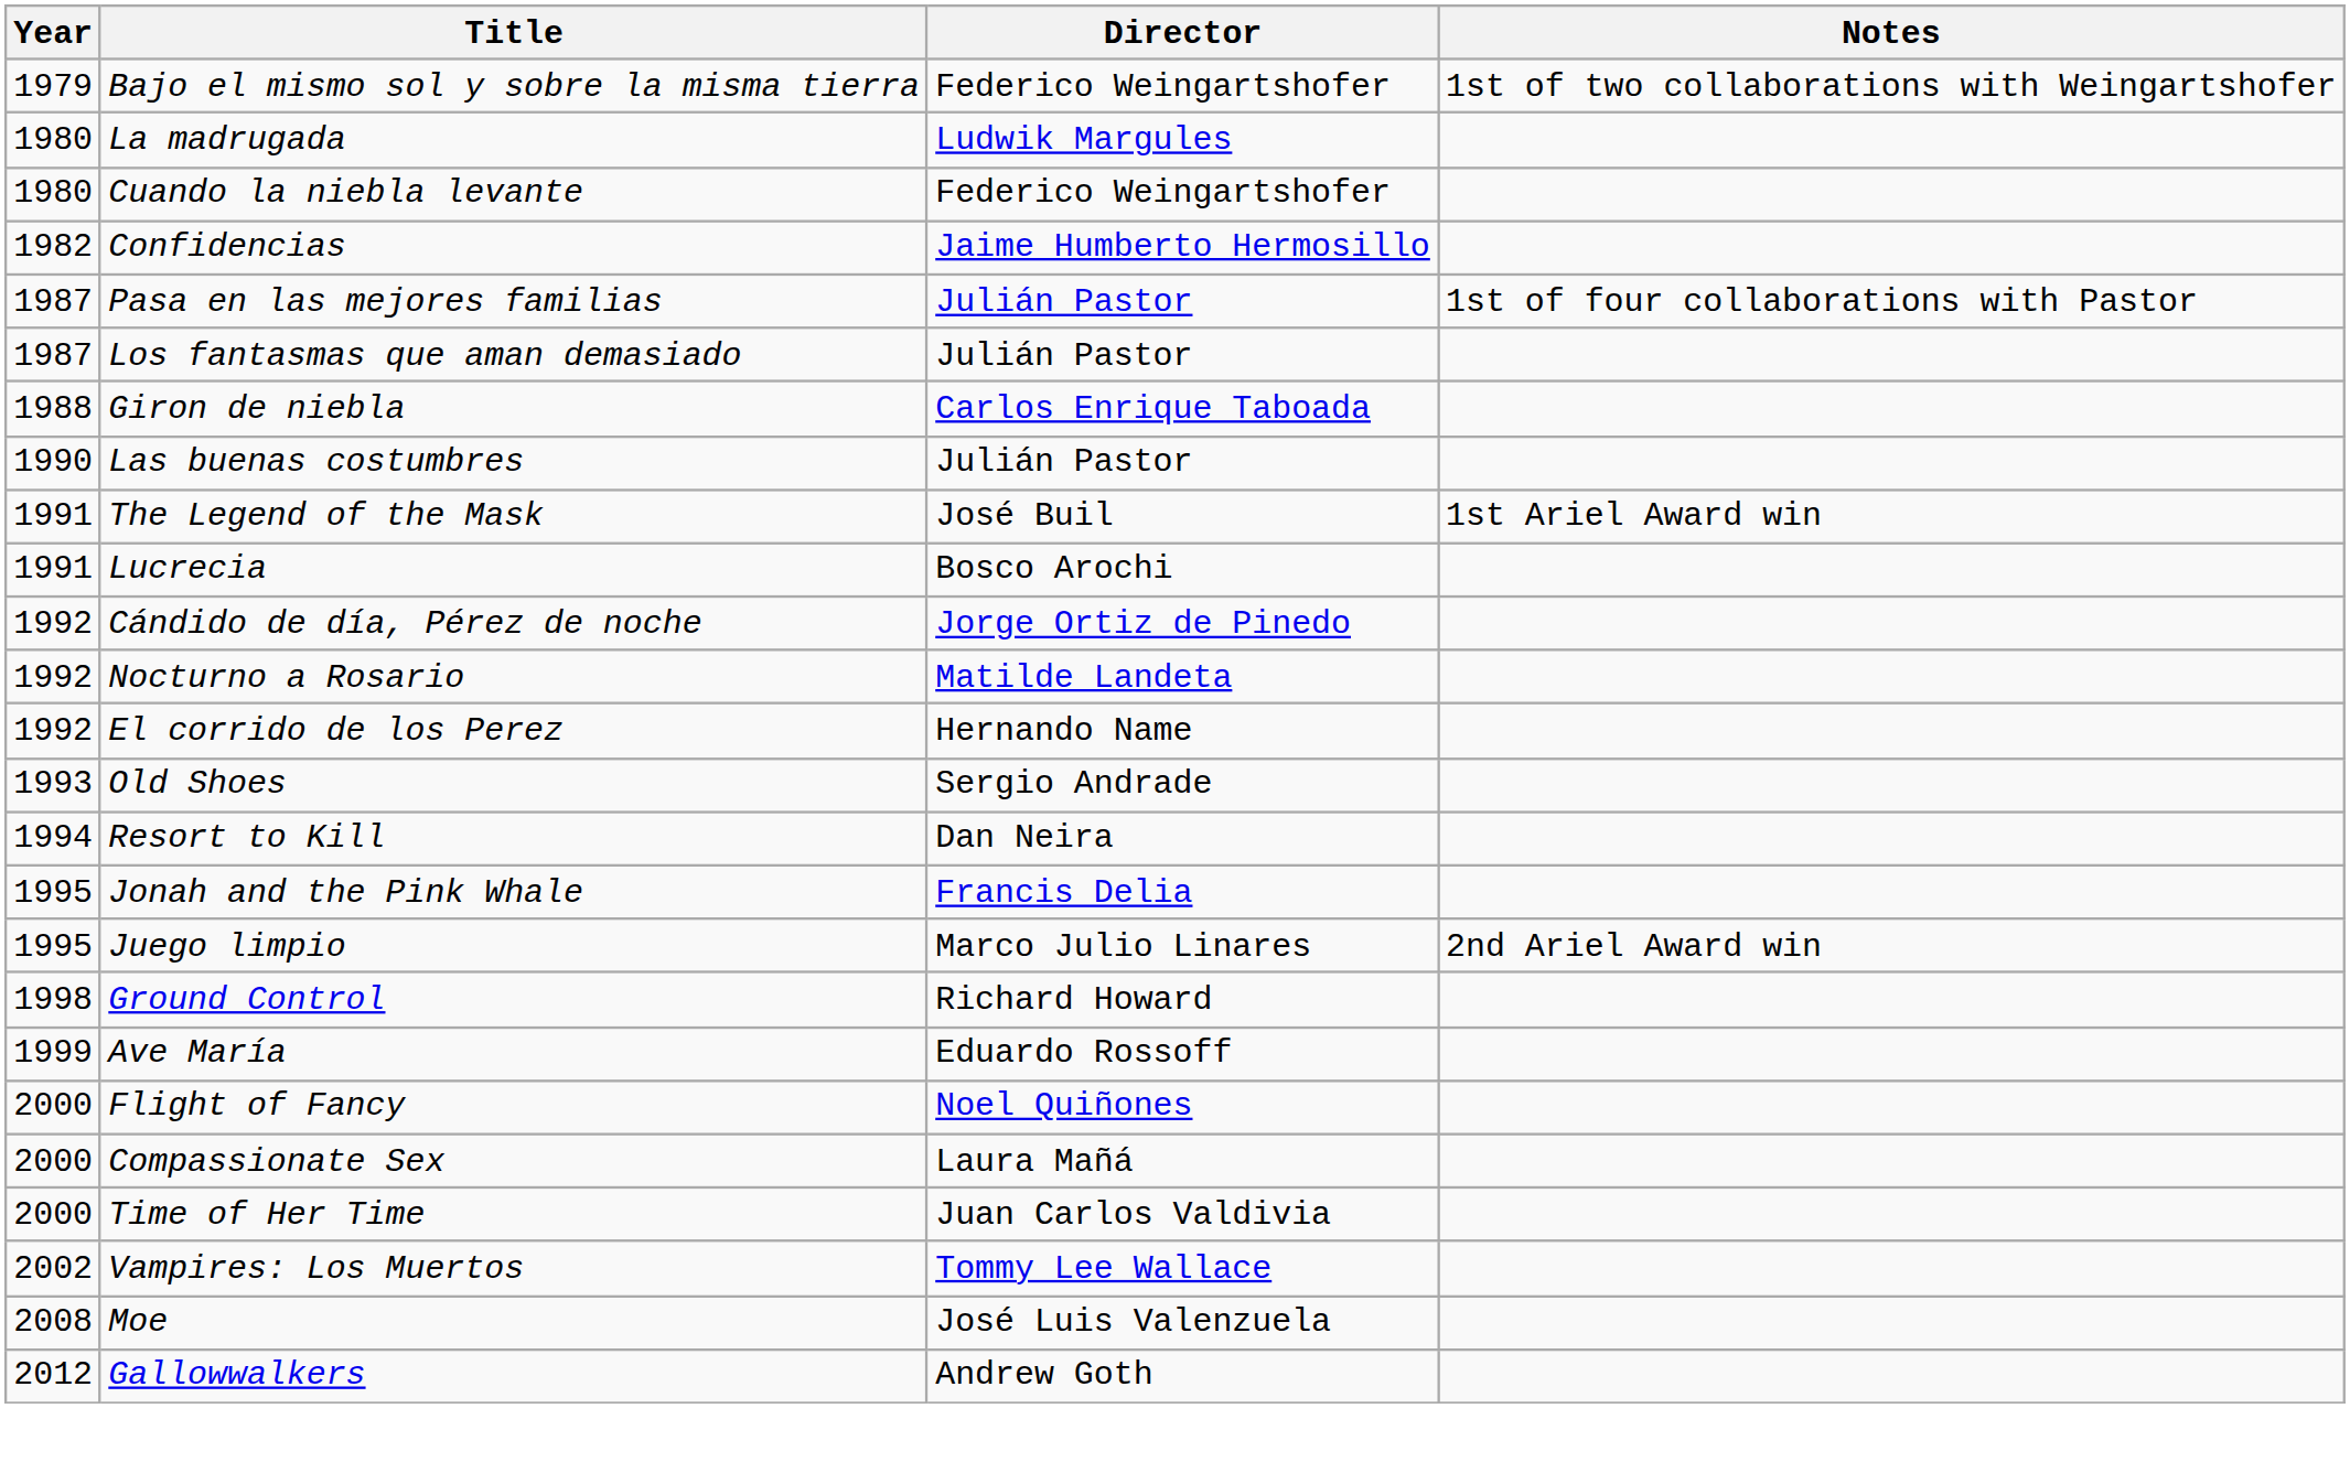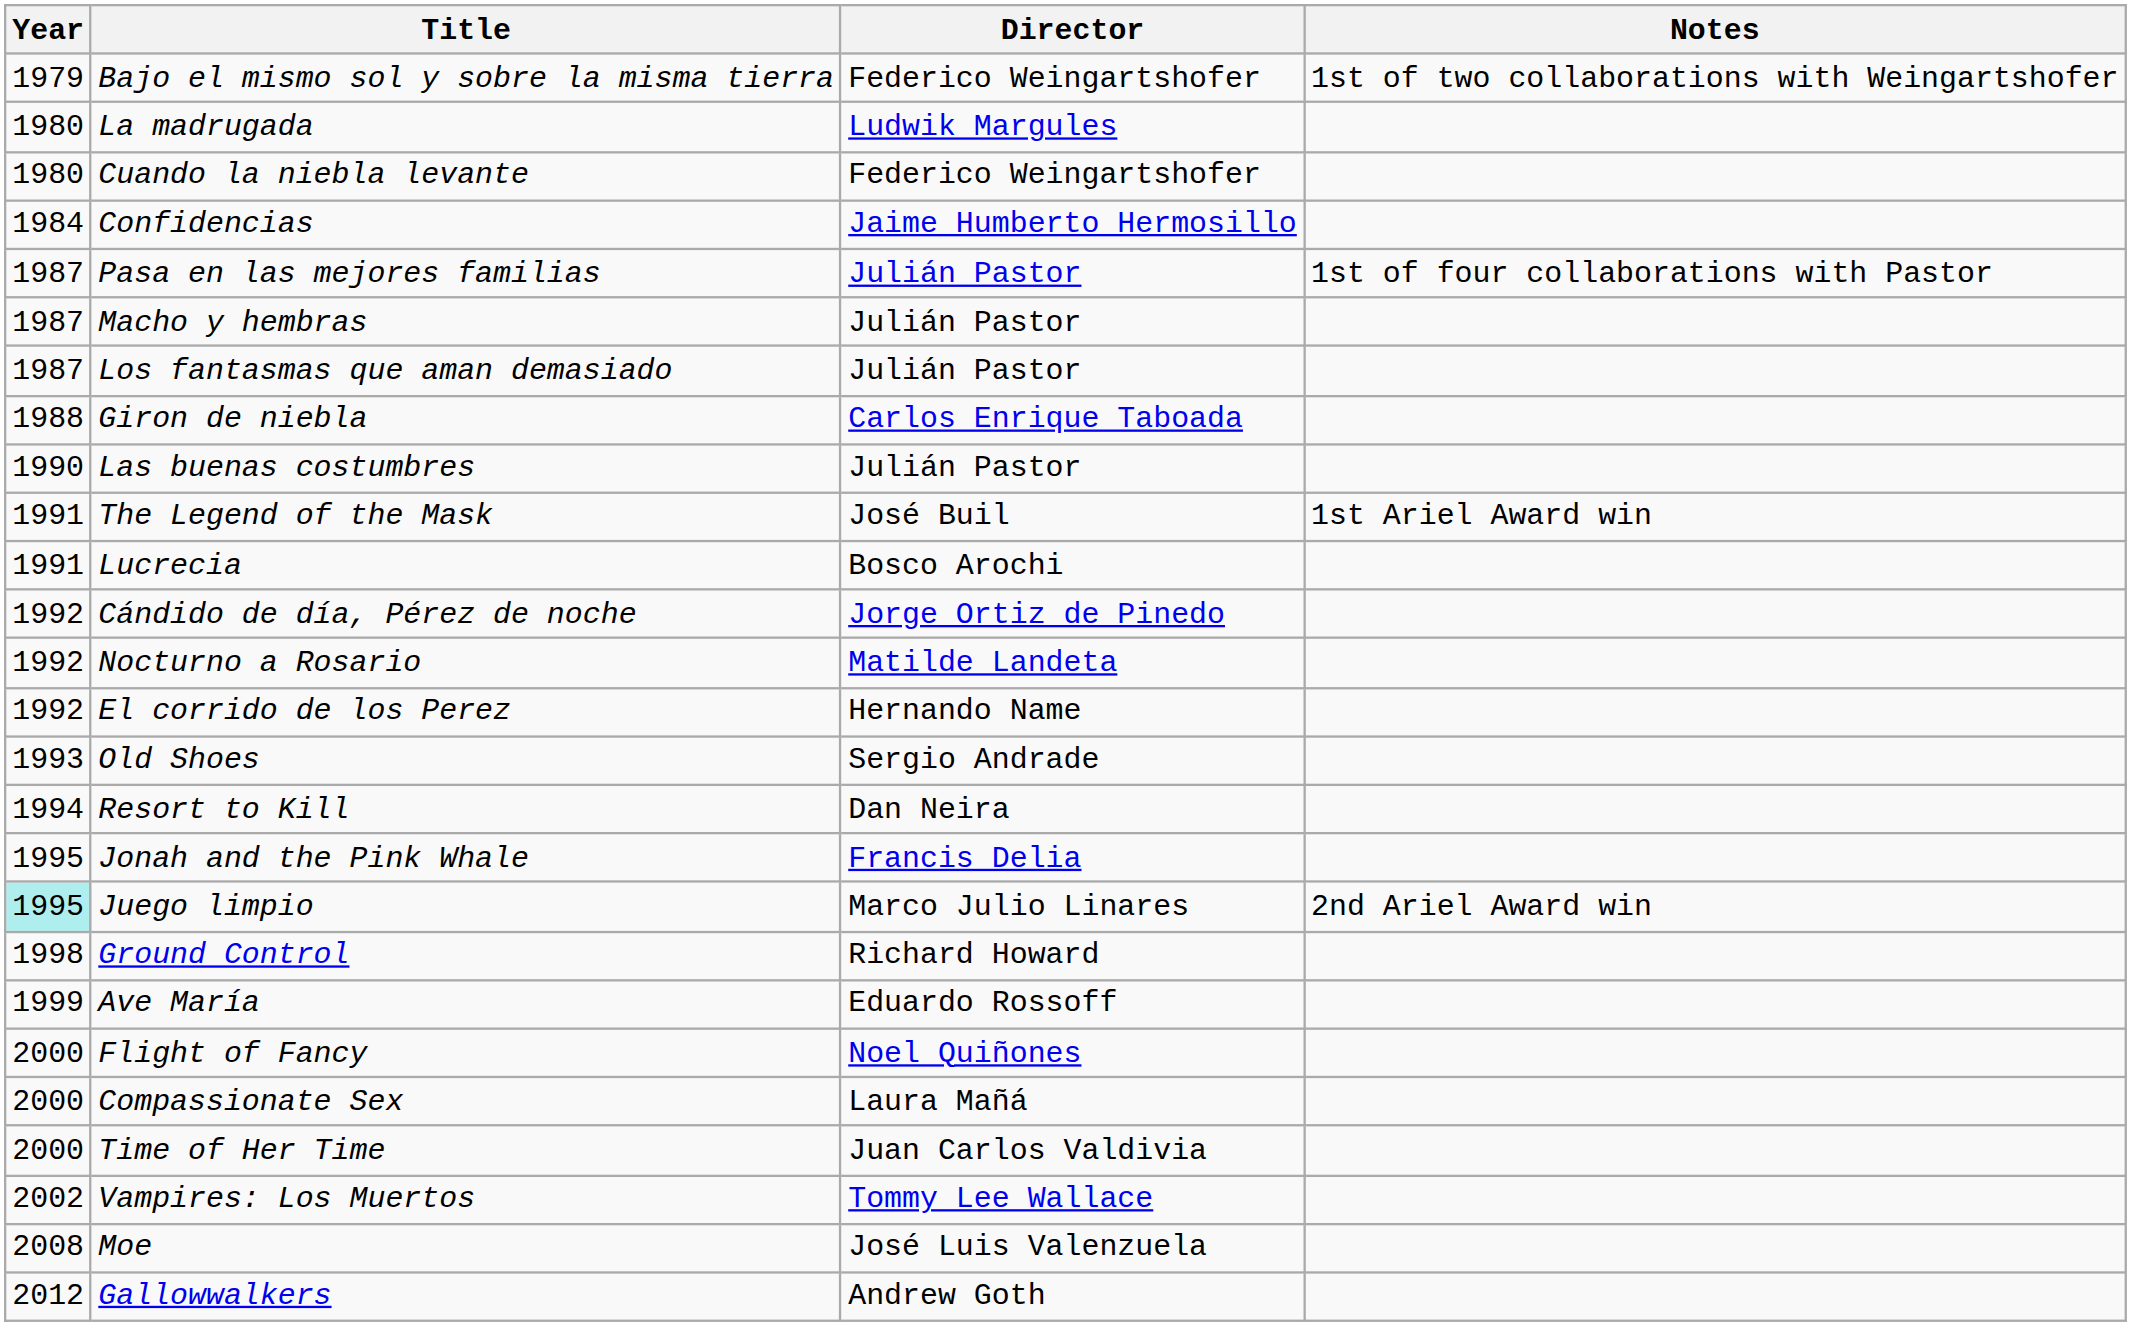 <table class="wikitable sortable">
 <tr>
 <th>Year</th>
 <th>Title</th>
 <th>Director</th>
 <th>Notes</th>
 </tr>
 <tr>
 <td>1979</td>
 <td><em>Bajo el mismo sol y sobre la misma tierra</em></td>
 <td>Federico Weingartshofer</td>
 <td>1st of two collaborations with Weingartshofer</td>
 </tr>
 <tr>
 <td>1980</td>
 <td><em>La madrugada</em></td>
 <td><a href='#'>Ludwik Margules</a></td>
 <td></td>
 </tr>
 <tr>
 <td>1980</td>
 <td><em>Cuando la niebla levante</em></td>
 <td>Federico Weingartshofer</td>
 <td></td>
 </tr>
 <tr>
-<td>1982</td>
+<td>1984</td>
 <td><em>Confidencias</em></td>
 <td><a href='#'>Jaime Humberto Hermosillo</a></td>
 <td></td>
 </tr>
 <tr>
 <td>1987</td>
 <td><em>Pasa en las mejores familias</em></td>
 <td><a href='#'>Julián Pastor</a></td>
 <td>1st of four collaborations with Pastor</td>
+</tr>
+<tr>
+<td>1987</td>
+<td><em>Macho y hembras</em></td>
+<td>Julián Pastor</td>
+<td></td>
 </tr>
 <tr>
 <td>1987</td>
 <td><em>Los fantasmas que aman demasiado</em></td>
 <td>Julián Pastor</td>
 <td></td>
 </tr>
 <tr>
 <td>1988</td>
 <td><em>Giron de niebla</em></td>
 <td><a href='#'>Carlos Enrique Taboada</a></td>
 <td></td>
 </tr>
 <tr>
 <td>1990</td>
 <td><em>Las buenas costumbres</em></td>
 <td>Julián Pastor</td>
 <td></td>
 </tr>
 <tr>
 <td>1991</td>
 <td><em>The Legend of the Mask</em></td>
 <td>José Buil</td>
 <td>1st Ariel Award win</td>
 </tr>
 <tr>
 <td>1991</td>
 <td><em>Lucrecia</em></td>
 <td>Bosco Arochi</td>
 <td></td>
 </tr>
 <tr>
 <td>1992</td>
 <td><em>Cándido de día, Pérez de noche</em></td>
 <td><a href='#'>Jorge Ortiz de Pinedo</a></td>
 <td></td>
 </tr>
 <tr>
 <td>1992</td>
 <td><em>Nocturno a Rosario</em></td>
 <td><a href='#'>Matilde Landeta</a></td>
 <td></td>
 </tr>
 <tr>
 <td>1992</td>
 <td><em>El corrido de los Perez</em></td>
 <td>Hernando Name</td>
 <td></td>
 </tr>
 <tr>
 <td>1993</td>
 <td><em>Old Shoes</em></td>
 <td>Sergio Andrade</td>
 <td></td>
 </tr>
 <tr>
 <td>1994</td>
 <td><em>Resort to Kill</em></td>
 <td>Dan Neira</td>
 <td></td>
 </tr>
 <tr>
 <td>1995</td>
 <td><em>Jonah and the Pink Whale</em></td>
 <td><a href='#'>Francis Delia</a></td>
 <td></td>
 </tr>
 <tr>
-<td>1995</td>
+<td style="background: paleturquoise;">1995</td>
 <td><em>Juego limpio</em></td>
 <td>Marco Julio Linares</td>
 <td>2nd Ariel Award win</td>
 </tr>
 <tr>
 <td>1998</td>
 <td><em><a href='#'>Ground Control</a></em></td>
 <td>Richard Howard</td>
 <td></td>
 </tr>
 <tr>
 <td>1999</td>
 <td><em>Ave María</em></td>
 <td>Eduardo Rossoff</td>
 <td></td>
 </tr>
 <tr>
 <td>2000</td>
 <td><em>Flight of Fancy</em></td>
 <td><a href='#'>Noel Quiñones</a></td>
 <td></td>
 </tr>
 <tr>
 <td>2000</td>
 <td><em>Compassionate Sex</em></td>
 <td>Laura Mañá</td>
 <td></td>
 </tr>
 <tr>
 <td>2000</td>
 <td><em>Time of Her Time</em></td>
 <td>Juan Carlos Valdivia</td>
 <td></td>
 </tr>
 <tr>
 <td>2002</td>
 <td><em>Vampires: Los Muertos</em></td>
 <td><a href='#'>Tommy Lee Wallace</a></td>
 <td></td>
 </tr>
 <tr>
 <td>2008</td>
 <td><em>Moe</em></td>
 <td>José Luis Valenzuela</td>
 <td></td>
 </tr>
 <tr>
 <td>2012</td>
 <td><em><a href='#'>Gallowwalkers</a></em></td>
 <td>Andrew Goth</td>
 <td></td>
 </tr>
 </table>
